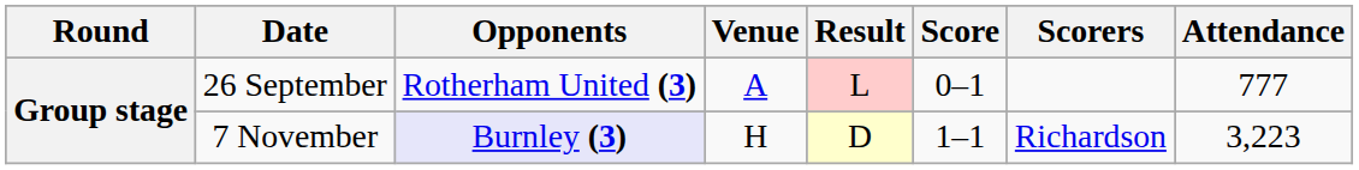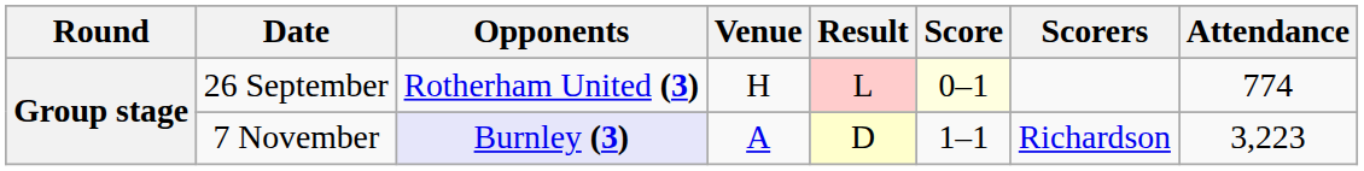 <table class="wikitable" style="text-align:center">
 <tr>
 <th>Round</th>
 <th>Date</th>
 <th>Opponents</th>
 <th>Venue</th>
 <th>Result</th>
 <th>Score</th>
 <th>Scorers</th>
 <th>Attendance</th>
 </tr>
 <tr>
 <th rowspan=2>Group stage</th>
 <td>26 September</td>
 <td><a href='#'>Rotherham United</a> <strong>(<a href='#'>3</a>)</strong></td>
-<td><a href='#'>A</a></td>
+<td>H</td>
 <td style="background-color:#FFCCCC">L</td>
-<td>0–1</td>
+<td style="background: lightyellow;">0–1</td>
 <td align="left"></td>
-<td>777</td>
+<td>774</td>
 </tr>
 <tr>
 <td>7 November</td>
 <td style="background: lavender;"><a href='#'>Burnley</a> <strong>(<a href='#'>3</a>)</strong></td>
-<td>H</td>
+<td><a href='#'>A</a></td>
 <td style="background-color:#FFFFCC">D</td>
 <td>1–1</td>
 <td align="left"><a href='#'>Richardson</a></td>
 <td>3,223</td>
 </tr>
 </table>
